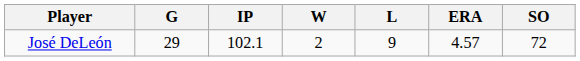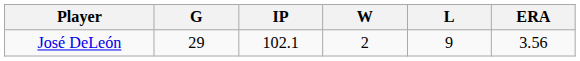 <table class="wikitable sortable">
 <tr>
 <th bgcolor="#DDDDFF" width="16%">Player</th>
 <th bgcolor="#DDDDFF" width="9%">G</th>
 <th bgcolor="#DDDDFF" width="9%">IP</th>
 <th bgcolor="#DDDDFF" width="9%">W</th>
 <th bgcolor="#DDDDFF" width="9%">L</th>
 <th bgcolor="#DDDDFF" width="9%">ERA</th>
-<th bgcolor="#DDDDFF" width="9%">SO</th>
 </tr>
 <tr align="center">
 <td><a href='#'>José DeLeón</a></td>
 <td>29</td>
 <td>102.1</td>
 <td>2</td>
 <td>9</td>
-<td>4.57</td>
-<td>72</td>
+<td>3.56</td>
 </tr>
 </table>
